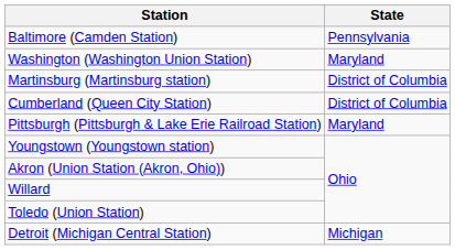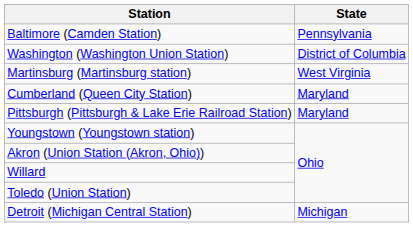 <table class="wikitable">
 <tr>
 <th>Station</th>
 <th>State</th>
 </tr>
 <tr>
 <td><a href='#'>Baltimore</a> (<a href='#'>Camden Station</a>)</td>
 <td><a href='#'>Pennsylvania</a></td>
 </tr>
 <tr>
 <td><a href='#'>Washington</a> (<a href='#'>Washington Union Station</a>)</td>
-<td><a href='#'>Maryland</a></td>
+<td><a href='#'>District of Columbia</a></td>
 </tr>
 <tr>
 <td><a href='#'>Martinsburg</a> (<a href='#'>Martinsburg station</a>)</td>
-<td><a href='#'>District of Columbia</a></td>
+<td><a href='#'>West Virginia</a></td>
 </tr>
 <tr>
 <td><a href='#'>Cumberland</a> (<a href='#'>Queen City Station</a>)</td>
-<td><a href='#'>District of Columbia</a></td>
+<td><a href='#'>Maryland</a></td>
 </tr>
 <tr>
 <td><a href='#'>Pittsburgh</a> (<a href='#'>Pittsburgh & Lake Erie Railroad Station</a>)</td>
 <td><a href='#'>Maryland</a></td>
 </tr>
 <tr>
 <td><a href='#'>Youngstown</a> (<a href='#'>Youngstown station</a>)</td>
 <td rowspan="4"><a href='#'>Ohio</a></td>
 </tr>
 <tr>
 <td><a href='#'>Akron</a> (<a href='#'>Union Station (Akron, Ohio)</a>)</td>
 </tr>
 <tr>
 <td><a href='#'>Willard</a></td>
 </tr>
 <tr>
 <td><a href='#'>Toledo</a> (<a href='#'>Union Station</a>)</td>
 </tr>
 <tr>
 <td><a href='#'>Detroit</a> (<a href='#'>Michigan Central Station</a>)</td>
 <td><a href='#'>Michigan</a></td>
 </tr>
 </table>
